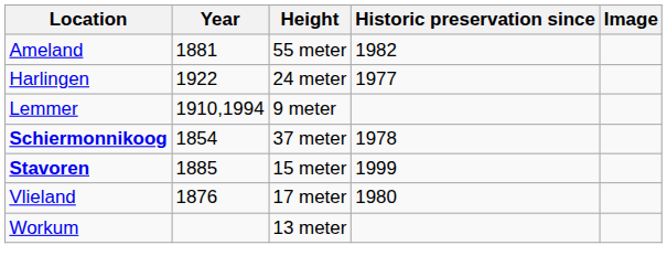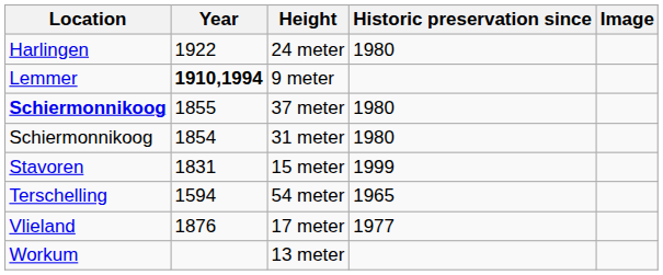 <table class="wikitable sortable">
 <tr>
 <th>Location</th>
 <th>Year</th>
 <th>Height</th>
 <th>Historic preservation since</th>
 <th class="unsortable">Image</th>
 </tr>
 <tr>
-<td><a href='#'>Ameland</a></td>
-<td>1881</td>
-<td>55 meter</td>
-<td>1982</td>
-<td></td>
-</tr>
-<tr>
 <td><a href='#'>Harlingen</a></td>
 <td>1922</td>
 <td>24 meter</td>
-<td>1977</td>
+<td>1980</td>
 <td></td>
 </tr>
 <tr>
 <td><a href='#'>Lemmer</a></td>
-<td>1910,1994</td>
+<td><strong>1910,1994</strong></td>
 <td>9 meter</td>
 <td></td>
 <td></td>
 </tr>
 <tr>
 <td><strong><a href='#'>Schiermonnikoog</a></strong></td>
-<td>1854</td>
+<td>1855</td>
 <td>37 meter</td>
-<td>1978</td>
+<td>1980</td>
 <td></td>
 </tr>
 <tr>
-<td><strong><a href='#'>Stavoren</a></strong></td>
-<td>1885</td>
+<td>Schiermonnikoog</td>
+<td>1854</td>
+<td>31 meter</td>
+<td>1980</td>
+<td></td>
+</tr>
+<tr>
+<td><a href='#'>Stavoren</a></td>
+<td>1831</td>
 <td>15 meter</td>
 <td>1999</td>
+<td></td>
+</tr>
+<tr>
+<td><a href='#'>Terschelling</a></td>
+<td>1594</td>
+<td>54 meter</td>
+<td>1965</td>
 <td></td>
 </tr>
 <tr>
 <td><a href='#'>Vlieland</a></td>
 <td>1876</td>
 <td>17 meter</td>
-<td>1980</td>
+<td>1977</td>
 <td></td>
 </tr>
 <tr>
 <td><a href='#'>Workum</a></td>
 <td></td>
 <td>13 meter</td>
 <td></td>
 <td></td>
 </tr>
 </table>
